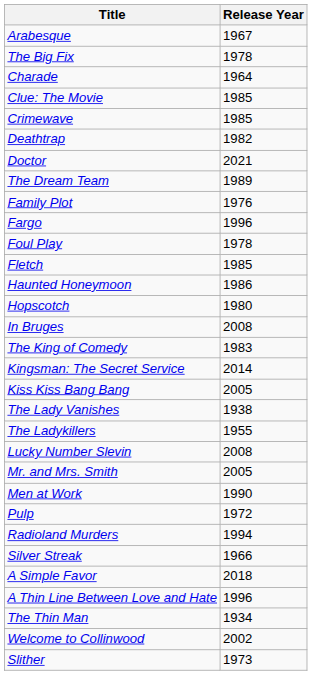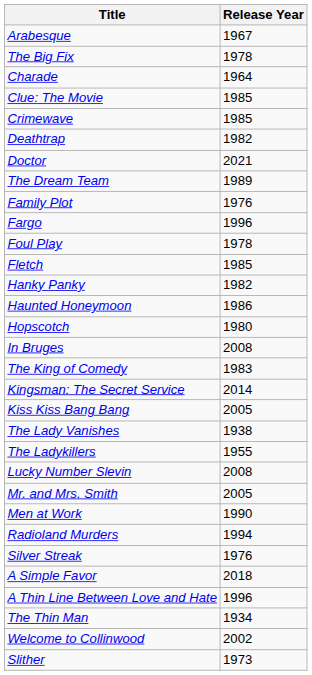 <table class="wikitable sortable">
 <tr>
 <th>Title</th>
 <th>Release Year</th>
 </tr>
 <tr>
 <td><em><a href='#'>Arabesque</a></em></td>
 <td>1967</td>
 </tr>
 <tr>
 <td><a href='#'><em>The Big Fix</em></a></td>
 <td>1978</td>
 </tr>
 <tr>
 <td><em><a href='#'>Charade</a></em></td>
 <td>1964</td>
 </tr>
 <tr>
 <td><em><a href='#'>Clue: The Movie</a></em></td>
 <td>1985</td>
 </tr>
 <tr>
 <td><em><a href='#'>Crimewave</a></em></td>
 <td>1985</td>
 </tr>
 <tr>
 <td><em><a href='#'>Deathtrap</a></em></td>
 <td>1982</td>
 </tr>
 <tr>
 <td><em><a href='#'>Doctor</a></em></td>
 <td>2021</td>
 </tr>
 <tr>
 <td><em><a href='#'>The Dream Team</a></em></td>
 <td>1989</td>
 </tr>
 <tr>
 <td><em><a href='#'>Family Plot</a></em></td>
 <td>1976</td>
 </tr>
 <tr>
 <td><em><a href='#'>Fargo</a></em></td>
 <td>1996</td>
 </tr>
 <tr>
 <td><em><a href='#'>Foul Play</a></em></td>
 <td>1978</td>
 </tr>
 <tr>
 <td><em><a href='#'>Fletch</a></em></td>
 <td>1985</td>
 </tr>
 <tr>
+<td><em><a href='#'>Hanky Panky</a></em></td>
+<td>1982</td>
+</tr>
+<tr>
 <td><em><a href='#'>Haunted Honeymoon</a></em></td>
 <td>1986</td>
 </tr>
 <tr>
 <td><em><a href='#'>Hopscotch</a></em></td>
 <td>1980</td>
 </tr>
 <tr>
 <td><em><a href='#'>In Bruges</a></em></td>
 <td>2008</td>
 </tr>
 <tr>
 <td><em><a href='#'>The King of Comedy</a></em></td>
 <td>1983</td>
 </tr>
 <tr>
 <td><em><a href='#'>Kingsman: The Secret Service</a></em></td>
 <td>2014</td>
 </tr>
 <tr>
 <td><em><a href='#'>Kiss Kiss Bang Bang</a></em></td>
 <td>2005</td>
 </tr>
 <tr>
 <td><em><a href='#'>The Lady Vanishes</a></em></td>
 <td>1938</td>
 </tr>
 <tr>
 <td><em><a href='#'>The Ladykillers</a></em></td>
 <td>1955</td>
 </tr>
 <tr>
 <td><em><a href='#'>Lucky Number Slevin</a></em></td>
 <td>2008</td>
 </tr>
 <tr>
 <td><em><a href='#'>Mr. and Mrs. Smith</a></em></td>
 <td>2005</td>
 </tr>
 <tr>
 <td><em><a href='#'>Men at Work</a></em></td>
 <td>1990</td>
 </tr>
 <tr>
-<td><em><a href='#'>Pulp</a></em></td>
-<td>1972</td>
-</tr>
-<tr>
 <td><em><a href='#'>Radioland Murders</a></em></td>
 <td>1994</td>
 </tr>
 <tr>
 <td><em><a href='#'>Silver Streak</a></em></td>
-<td>1966</td>
+<td>1976</td>
 </tr>
 <tr>
 <td><em><a href='#'>A Simple Favor</a></em></td>
 <td>2018</td>
 </tr>
 <tr>
 <td><em><a href='#'>A Thin Line Between Love and Hate</a></em></td>
 <td>1996</td>
 </tr>
 <tr>
 <td><em><a href='#'>The Thin Man</a></em></td>
 <td>1934</td>
 </tr>
 <tr>
 <td><em><a href='#'>Welcome to Collinwood</a></em></td>
 <td>2002</td>
 </tr>
 <tr>
 <td><em><a href='#'>Slither</a></em></td>
 <td>1973</td>
 </tr>
 </table>
